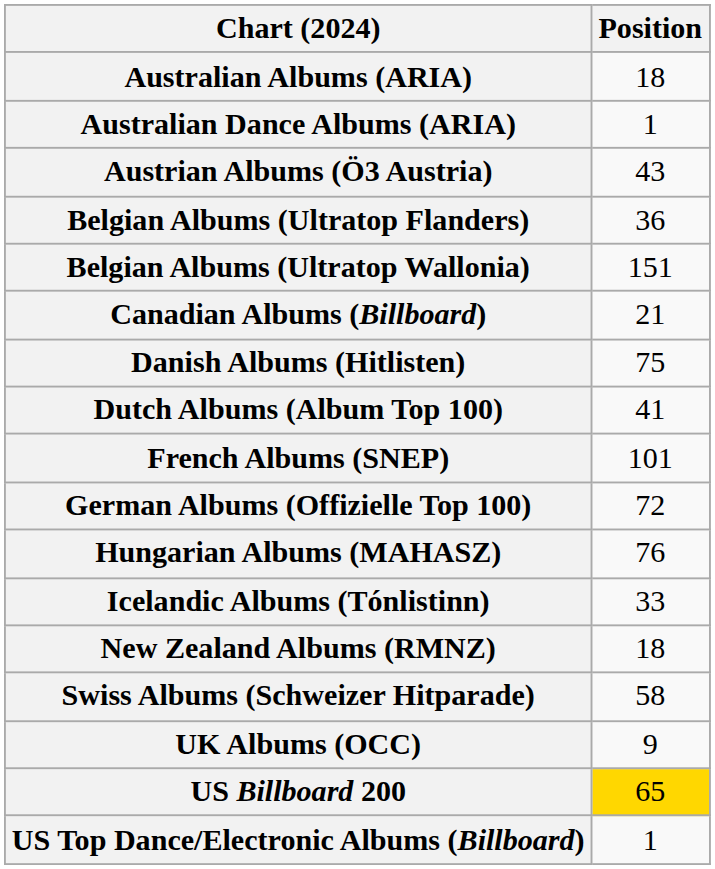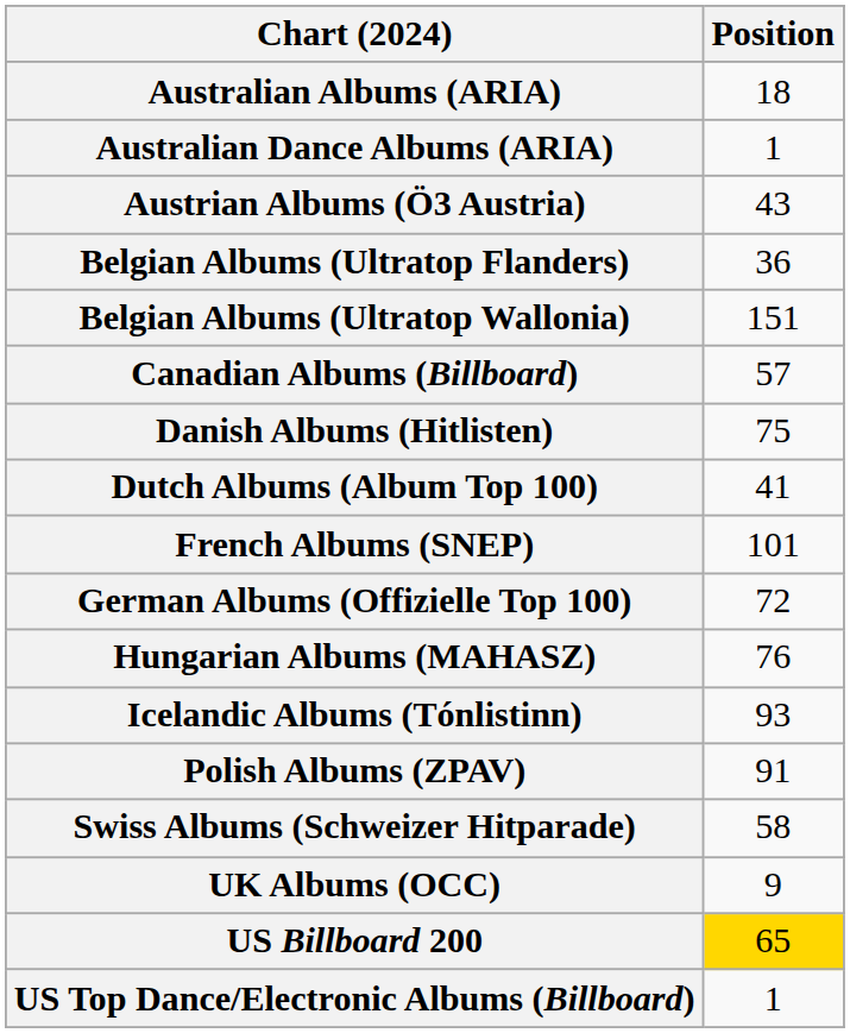 <table class="wikitable sortable plainrowheaders" style="text-align:center">
 <tr>
 <th scope="col">Chart (2024)</th>
 <th scope="col">Position</th>
 </tr>
 <tr>
 <th scope="row">Australian Albums (ARIA)</th>
 <td>18</td>
 </tr>
 <tr>
 <th scope="row">Australian Dance Albums (ARIA)</th>
 <td>1</td>
 </tr>
 <tr>
 <th scope="row">Austrian Albums (Ö3 Austria)</th>
 <td>43</td>
 </tr>
 <tr>
 <th scope="row">Belgian Albums (Ultratop Flanders)</th>
 <td>36</td>
 </tr>
 <tr>
 <th scope="row">Belgian Albums (Ultratop Wallonia)</th>
 <td>151</td>
 </tr>
 <tr>
 <th scope="row">Canadian Albums (<em>Billboard</em>)</th>
-<td>21</td>
+<td>57</td>
 </tr>
 <tr>
 <th scope="row">Danish Albums (Hitlisten)</th>
 <td>75</td>
 </tr>
 <tr>
 <th scope="row">Dutch Albums (Album Top 100)</th>
 <td>41</td>
 </tr>
 <tr>
 <th scope="row">French Albums (SNEP)</th>
 <td>101</td>
 </tr>
 <tr>
 <th scope="row">German Albums (Offizielle Top 100)</th>
 <td>72</td>
 </tr>
 <tr>
 <th scope="row">Hungarian Albums (MAHASZ)</th>
 <td>76</td>
 </tr>
 <tr>
 <th scope="row">Icelandic Albums (Tónlistinn)</th>
-<td>33</td>
+<td>93</td>
 </tr>
 <tr>
-<th scope="row">New Zealand Albums (RMNZ)</th>
-<td>18</td>
+<th scope="row">Polish Albums (ZPAV)</th>
+<td>91</td>
 </tr>
 <tr>
 <th scope="row">Swiss Albums (Schweizer Hitparade)</th>
 <td>58</td>
 </tr>
 <tr>
 <th scope="row">UK Albums (OCC)</th>
 <td>9</td>
 </tr>
 <tr>
 <th scope="row">US <em>Billboard</em> 200</th>
 <td style="background: gold;">65</td>
 </tr>
 <tr>
 <th scope="row">US Top Dance/Electronic Albums (<em>Billboard</em>)</th>
 <td>1</td>
 </tr>
 </table>
